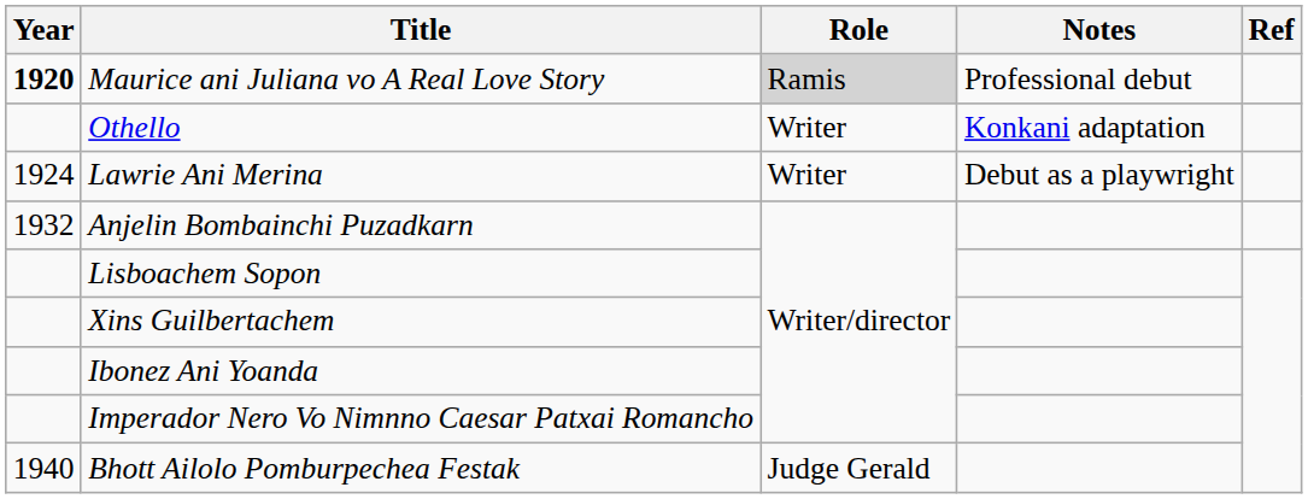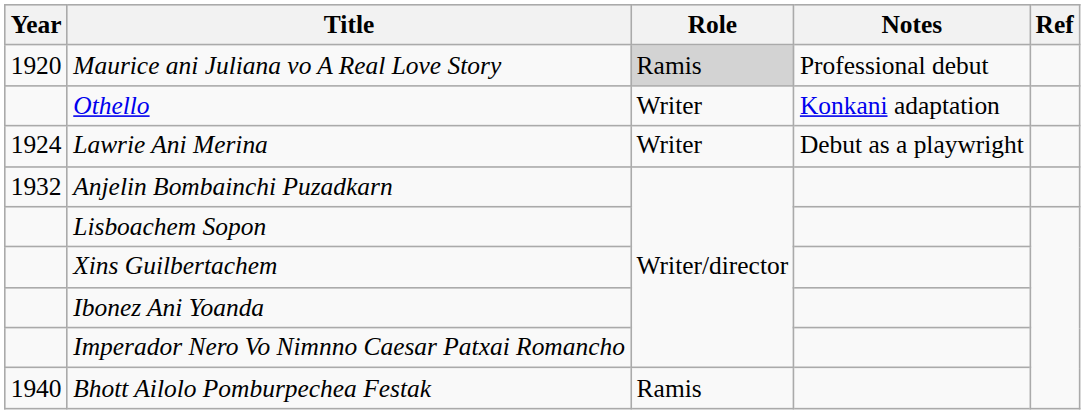 <table class="wikitable sortable">
 <tr>
 <th>Year</th>
 <th>Title</th>
 <th>Role</th>
 <th>Notes</th>
 <th>Ref</th>
 </tr>
 <tr>
-<td><strong>1920</strong></td>
+<td>1920</td>
 <td><em>Maurice ani Juliana vo A Real Love Story</em></td>
 <td style="background: lightgrey;">Ramis</td>
 <td>Professional debut</td>
 <td></td>
 </tr>
 <tr>
 <td></td>
 <td><em><a href='#'>Othello</a></em></td>
 <td>Writer</td>
 <td><a href='#'>Konkani</a> adaptation</td>
 <td></td>
 </tr>
 <tr>
 <td>1924</td>
 <td><em>Lawrie Ani Merina</em></td>
 <td>Writer</td>
 <td>Debut as a playwright</td>
 <td></td>
 </tr>
 <tr>
 <td>1932</td>
 <td><em>Anjelin Bombainchi Puzadkarn</em></td>
 <td rowspan="5">Writer/director</td>
 <td></td>
 <td></td>
 </tr>
 <tr>
 <td></td>
 <td><em>Lisboachem Sopon</em></td>
 <td></td>
 <td rowspan="5"></td>
 </tr>
 <tr>
 <td></td>
 <td><em>Xins Guilbertachem</em></td>
 <td></td>
 </tr>
 <tr>
 <td></td>
 <td><em>Ibonez Ani Yoanda</em></td>
 <td></td>
 </tr>
 <tr>
 <td></td>
 <td><em>Imperador Nero Vo Nimnno Caesar Patxai Romancho</em></td>
 <td></td>
 </tr>
 <tr>
 <td>1940</td>
 <td><em>Bhott Ailolo Pomburpechea Festak</em></td>
-<td>Judge Gerald</td>
+<td>Ramis</td>
 <td></td>
 </tr>
 </table>
